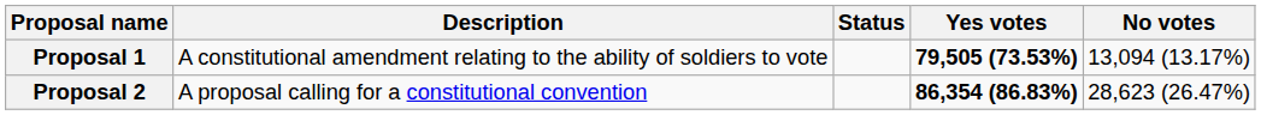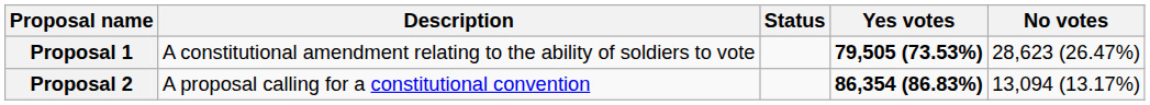 <table class="wikitable sortable plainrowheaders">
 <tr>
 <th scope="col">Proposal name</th>
 <th class="unsortable" scope="col">Description</th>
 <th scope="col">Status</th>
 <th scope="col">Yes votes</th>
 <th scope="col">No votes</th>
 </tr>
 <tr>
 <th scope="row">Proposal 1</th>
 <td>A constitutional amendment relating to the ability of soldiers to vote</td>
 <td></td>
 <td><strong>79,505 (73.53%)</strong></td>
-<td>13,094 (13.17%)</td>
+<td>28,623 (26.47%)</td>
 </tr>
 <tr>
 <th scope="row">Proposal 2</th>
 <td>A proposal calling for a <a href='#'>constitutional convention</a></td>
 <td></td>
 <td><strong>86,354 (86.83%)</strong></td>
-<td>28,623 (26.47%)</td>
+<td>13,094 (13.17%)</td>
 </tr>
 </table>
